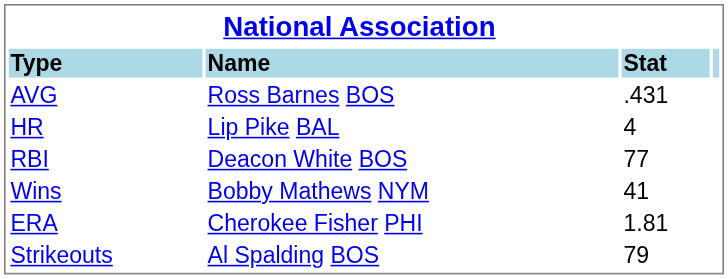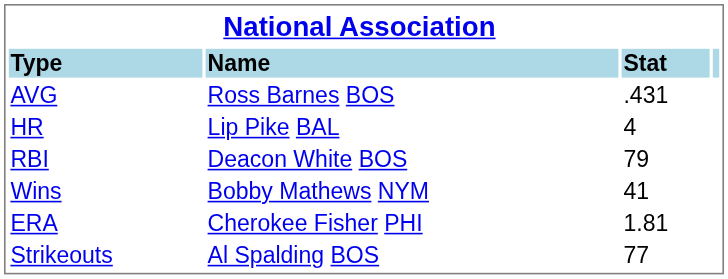 <table cellpadding="1"  style="width:450px; font-size:90%; border:1px solid gray;">
 <tr style="text-align:center; font-size:larger;">
 <td colspan=3><strong><a href='#'>National Association</a></strong></td>
 </tr>
 <tr style="background:lightblue;">
 <td><strong>Type</strong></td>
 <td><strong>Name</strong></td>
 <td><strong>Stat</strong></td>
 <td></td>
 </tr>
 <tr>
 <td><a href='#'>AVG</a></td>
 <td><a href='#'>Ross Barnes</a> <a href='#'>BOS</a></td>
 <td>.431</td>
 <td></td>
 </tr>
 <tr>
 <td><a href='#'>HR</a></td>
 <td><a href='#'>Lip Pike</a> <a href='#'>BAL</a></td>
 <td>4</td>
 <td></td>
 </tr>
 <tr>
 <td><a href='#'>RBI</a></td>
 <td><a href='#'>Deacon White</a> <a href='#'>BOS</a></td>
-<td>77</td>
+<td>79</td>
 <td></td>
 </tr>
 <tr>
 <td><a href='#'>Wins</a></td>
 <td><a href='#'>Bobby Mathews</a> <a href='#'>NYM</a></td>
 <td>41</td>
 <td></td>
 </tr>
 <tr>
 <td><a href='#'>ERA</a></td>
 <td><a href='#'>Cherokee Fisher</a> <a href='#'>PHI</a></td>
 <td>1.81</td>
 <td></td>
 </tr>
 <tr>
 <td><a href='#'>Strikeouts</a></td>
 <td><a href='#'>Al Spalding</a> <a href='#'>BOS</a></td>
-<td>79</td>
+<td>77</td>
 <td></td>
 </tr>
 </table>
